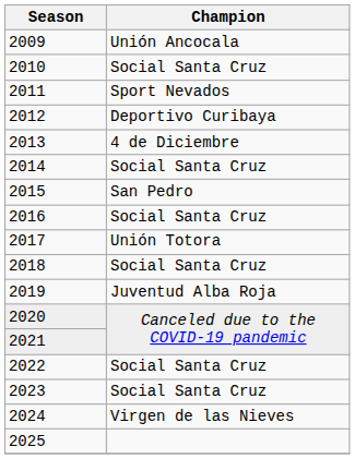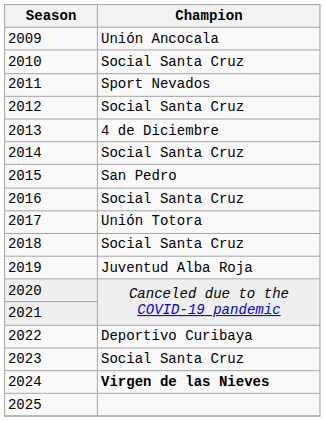 <table class="wikitable sortable">
 <tr>
 <th width=80px>Season</th>
 <th width=200px>Champion</th>
 </tr>
 <tr>
 <td>2009</td>
 <td>Unión Ancocala</td>
 </tr>
 <tr>
 <td>2010</td>
 <td>Social Santa Cruz</td>
 </tr>
 <tr>
 <td>2011</td>
 <td>Sport Nevados</td>
 </tr>
 <tr>
 <td>2012</td>
-<td>Deportivo Curibaya</td>
+<td>Social Santa Cruz</td>
 </tr>
 <tr>
 <td>2013</td>
 <td>4 de Diciembre</td>
 </tr>
 <tr>
 <td>2014</td>
 <td>Social Santa Cruz</td>
 </tr>
 <tr>
 <td>2015</td>
 <td>San Pedro</td>
 </tr>
 <tr>
 <td>2016</td>
 <td>Social Santa Cruz</td>
 </tr>
 <tr>
 <td>2017</td>
 <td>Unión Totora</td>
 </tr>
 <tr>
 <td>2018</td>
 <td>Social Santa Cruz</td>
 </tr>
 <tr>
 <td>2019</td>
 <td>Juventud Alba Roja</td>
 </tr>
 <tr bgcolor=#efefef>
 <td>2020</td>
 <td rowspan=2 colspan="1" align=center><em>Canceled due to the <a href='#'>COVID-19 pandemic</a></em></td>
 </tr>
 <tr bgcolor=#efefef>
 <td>2021</td>
 </tr>
 <tr>
 <td>2022</td>
-<td>Social Santa Cruz</td>
+<td>Deportivo Curibaya</td>
 </tr>
 <tr>
 <td>2023</td>
 <td>Social Santa Cruz</td>
 </tr>
 <tr>
 <td>2024</td>
-<td>Virgen de las Nieves</td>
+<td><strong>Virgen de las Nieves</strong></td>
 </tr>
 <tr>
 <td>2025</td>
 <td></td>
 </tr>
 <tr>
 </tr>
 </table>
